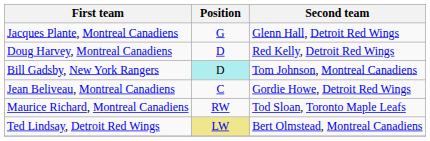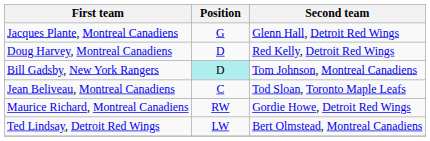 <table class="wikitable">
 <tr>
 <th>First team</th>
 <th>  Position  </th>
 <th>Second team</th>
 </tr>
 <tr>
 <td><a href='#'>Jacques Plante</a>, <a href='#'>Montreal Canadiens</a></td>
 <td align=center><a href='#'>G</a></td>
 <td><a href='#'>Glenn Hall</a>, <a href='#'>Detroit Red Wings</a></td>
 </tr>
 <tr>
 <td><a href='#'>Doug Harvey</a>, <a href='#'>Montreal Canadiens</a></td>
 <td align=center><a href='#'>D</a></td>
 <td><a href='#'>Red Kelly</a>, <a href='#'>Detroit Red Wings</a></td>
 </tr>
 <tr>
 <td><a href='#'>Bill Gadsby</a>, <a href='#'>New York Rangers</a></td>
 <td align=center style="background: paleturquoise;">D</td>
 <td><a href='#'>Tom Johnson</a>, <a href='#'>Montreal Canadiens</a></td>
 </tr>
 <tr>
 <td><a href='#'>Jean Beliveau</a>, <a href='#'>Montreal Canadiens</a></td>
 <td align=center><a href='#'>C</a></td>
-<td><a href='#'>Gordie Howe</a>, <a href='#'>Detroit Red Wings</a></td>
+<td><a href='#'>Tod Sloan</a>, <a href='#'>Toronto Maple Leafs</a></td>
 </tr>
 <tr>
 <td><a href='#'>Maurice Richard</a>, <a href='#'>Montreal Canadiens</a></td>
 <td align=center><a href='#'>RW</a></td>
-<td><a href='#'>Tod Sloan</a>, <a href='#'>Toronto Maple Leafs</a></td>
+<td><a href='#'>Gordie Howe</a>, <a href='#'>Detroit Red Wings</a></td>
 </tr>
 <tr>
 <td><a href='#'>Ted Lindsay</a>, <a href='#'>Detroit Red Wings</a></td>
-<td align=center style="background: khaki;"><a href='#'>LW</a></td>
+<td align=center><a href='#'>LW</a></td>
 <td><a href='#'>Bert Olmstead</a>, <a href='#'>Montreal Canadiens</a></td>
 </tr>
 <tr>
 </tr>
 </table>
